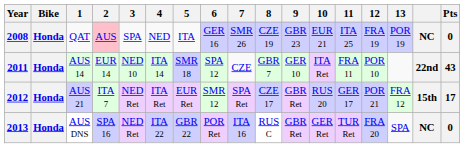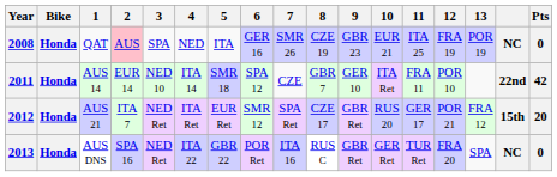 <table class="wikitable" style="text-align:center; font-size:90%">
 <tr>
 <th>Year</th>
 <th>Bike</th>
 <th>1</th>
 <th>2</th>
 <th>3</th>
 <th>4</th>
 <th>5</th>
 <th>6</th>
 <th>7</th>
 <th>8</th>
 <th>9</th>
 <th>10</th>
 <th>11</th>
 <th>12</th>
 <th>13</th>
 <th></th>
 <th>Pts</th>
 </tr>
 <tr>
 <th><a href='#'>2008</a></th>
 <th><a href='#'>Honda</a></th>
 <td><a href='#'>QAT</a></td>
 <td style="background: pink;"><a href='#'>AUS</a></td>
 <td><a href='#'>SPA</a></td>
 <td><a href='#'>NED</a></td>
 <td><a href='#'>ITA</a></td>
 <td style="background:#CFCFFF;"><a href='#'>GER</a><br><small>16</small></td>
 <td style="background:#CFCFFF;"><a href='#'>SMR</a><br><small>26</small></td>
 <td style="background:#CFCFFF;"><a href='#'>CZE</a><br><small>19</small></td>
 <td style="background:#CFCFFF;"><a href='#'>GBR</a><br><small>23</small></td>
 <td style="background:#CFCFFF;"><a href='#'>EUR</a><br><small>21</small></td>
 <td style="background:#CFCFFF;"><a href='#'>ITA</a><br><small>25</small></td>
 <td style="background:#CFCFFF;"><a href='#'>FRA</a><br><small>19</small></td>
 <td style="background:#CFCFFF;"><a href='#'>POR</a><br><small>19</small></td>
 <th>NC</th>
 <th>0</th>
 </tr>
 <tr>
 <th><a href='#'>2011</a></th>
 <th><a href='#'>Honda</a></th>
 <td style="background:#dfffdf;"><a href='#'>AUS</a><br><small>14</small></td>
 <td style="background:#dfffdf;"><a href='#'>EUR</a><br><small>14</small></td>
 <td style="background:#dfffdf;"><a href='#'>NED</a><br><small>10</small></td>
 <td style="background:#dfffdf;"><a href='#'>ITA</a><br><small>14</small></td>
 <td style="background:#CFCFFF;"><a href='#'>SMR</a><br><small>18</small></td>
 <td style="background:#dfffdf;"><a href='#'>SPA</a><br><small>12</small></td>
 <td><a href='#'>CZE</a></td>
 <td style="background:#dfffdf;"><a href='#'>GBR</a><br><small>7</small></td>
 <td style="background:#dfffdf;"><a href='#'>GER</a><br><small>10</small></td>
 <td style="background:#efcfff;"><a href='#'>ITA</a><br><small>Ret</small></td>
 <td style="background:#dfffdf;"><a href='#'>FRA</a><br><small>11</small></td>
 <td style="background:#dfffdf;"><a href='#'>POR</a><br><small>10</small></td>
 <td></td>
 <th>22nd</th>
-<th>43</th>
+<th>42</th>
 </tr>
 <tr>
 <th><a href='#'>2012</a></th>
 <th><a href='#'>Honda</a></th>
 <td style="background:#CFCFFF;"><a href='#'>AUS</a><br><small>21</small></td>
 <td style="background:#dfffdf;"><a href='#'>ITA</a><br><small>7</small></td>
 <td style="background:#efcfff;"><a href='#'>NED</a><br><small>Ret</small></td>
 <td style="background:#efcfff;"><a href='#'>ITA</a><br><small>Ret</small></td>
 <td style="background:#efcfff;"><a href='#'>EUR</a><br><small>Ret</small></td>
 <td style="background:#dfffdf;"><a href='#'>SMR</a><br><small>12</small></td>
 <td style="background:#efcfff;"><a href='#'>SPA</a><br><small>Ret</small></td>
 <td style="background:#CFCFFF;"><a href='#'>CZE</a><br><small>17</small></td>
 <td style="background:#efcfff;"><a href='#'>GBR</a><br><small>Ret</small></td>
 <td style="background:#CFCFFF;"><a href='#'>RUS</a><br><small>20</small></td>
 <td style="background:#CFCFFF;"><a href='#'>GER</a><br><small>17</small></td>
 <td style="background:#CFCFFF;"><a href='#'>POR</a><br><small>21</small></td>
 <td style="background:#dfffdf;"><a href='#'>FRA</a><br><small>12</small></td>
 <th>15th</th>
-<th>17</th>
+<th>20</th>
 </tr>
 <tr>
 <th><a href='#'>2013</a></th>
 <th><a href='#'>Honda</a></th>
 <td style="background:#ffffff;"><a href='#'>AUS</a><br><small>DNS</small></td>
 <td style="background:#CFCFFF;"><a href='#'>SPA</a><br><small>16</small></td>
 <td style="background:#efcfff;"><a href='#'>NED</a><br><small>Ret</small></td>
 <td style="background:#CFCFFF;"><a href='#'>ITA</a><br><small>22</small></td>
 <td style="background:#CFCFFF;"><a href='#'>GBR</a><br><small>22</small></td>
 <td style="background:#efcfff;"><a href='#'>POR</a><br><small>Ret</small></td>
 <td style="background:#CFCFFF;"><a href='#'>ITA</a><br><small>16</small></td>
 <td style="background:#ffffff;"><a href='#'>RUS</a><br><small>C</small></td>
 <td style="background:#efcfff;"><a href='#'>GBR</a><br><small>Ret</small></td>
 <td style="background:#efcfff;"><a href='#'>GER</a><br><small>Ret</small></td>
 <td style="background:#efcfff;"><a href='#'>TUR</a><br><small>Ret</small></td>
 <td style="background:#CFCFFF;"><a href='#'>FRA</a><br><small>20</small></td>
 <td><a href='#'>SPA</a></td>
 <th>NC</th>
 <th>0</th>
 </tr>
 </table>
